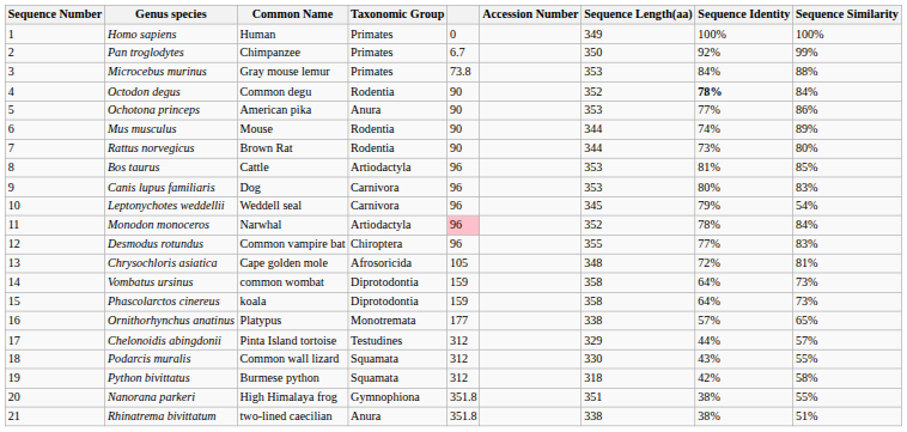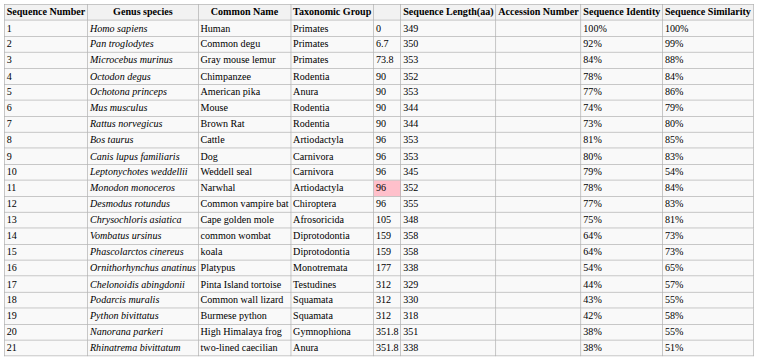 <table class="wikitable">
 <tr>
 <th><strong>Sequence Number</strong></th>
 <th><strong>Genus species</strong></th>
 <th><strong>Common Name</strong></th>
 <th><strong>Taxonomic Group</strong></th>
 <th><strong></strong></th>
+<th><strong>Sequence Length(aa)</strong></th>
 <th><strong>Accession Number</strong></th>
-<th><strong>Sequence Length(aa)</strong></th>
 <th><strong>Sequence Identity</strong></th>
 <th><strong>Sequence Similarity</strong></th>
 </tr>
 <tr>
 <td>1</td>
 <td><em>Homo sapiens</em></td>
 <td>Human</td>
 <td>Primates</td>
 <td>0</td>
+<td>349</td>
 <td></td>
-<td>349</td>
 <td>100%</td>
 <td>100%</td>
 </tr>
 <tr>
 <td>2</td>
 <td><em>Pan troglodytes</em></td>
-<td>Chimpanzee</td>
+<td>Common degu</td>
 <td>Primates</td>
 <td>6.7</td>
+<td>350</td>
 <td></td>
-<td>350</td>
 <td>92%</td>
 <td>99%</td>
 </tr>
 <tr>
 <td>3</td>
 <td><em>Microcebus murinus</em></td>
 <td>Gray mouse lemur</td>
 <td>Primates</td>
 <td>73.8</td>
+<td>353</td>
 <td></td>
-<td>353</td>
 <td>84%</td>
 <td>88%</td>
 </tr>
 <tr>
 <td>4</td>
 <td><em>Octodon degus</em></td>
-<td>Common degu</td>
+<td>Chimpanzee</td>
 <td>Rodentia</td>
 <td>90</td>
+<td>352</td>
 <td></td>
-<td>352</td>
-<td><strong>78%</strong></td>
+<td>78%</td>
 <td>84%</td>
 </tr>
 <tr>
 <td>5</td>
 <td><em>Ochotona princeps</em></td>
 <td>American pika</td>
 <td>Anura</td>
 <td>90</td>
+<td>353</td>
 <td></td>
-<td>353</td>
 <td>77%</td>
 <td>86%</td>
 </tr>
 <tr>
 <td>6</td>
 <td><em>Mus musculus</em></td>
 <td>Mouse</td>
 <td>Rodentia</td>
 <td>90</td>
+<td>344</td>
 <td></td>
-<td>344</td>
 <td>74%</td>
-<td>89%</td>
+<td>79%</td>
 </tr>
 <tr>
 <td>7</td>
 <td><em>Rattus norvegicus</em></td>
 <td>Brown Rat</td>
 <td>Rodentia</td>
 <td>90</td>
+<td>344</td>
 <td></td>
-<td>344</td>
 <td>73%</td>
 <td>80%</td>
 </tr>
 <tr>
 <td>8</td>
 <td><em>Bos taurus</em></td>
 <td>Cattle</td>
 <td>Artiodactyla</td>
 <td>96</td>
+<td>353</td>
 <td></td>
-<td>353</td>
 <td>81%</td>
 <td>85%</td>
 </tr>
 <tr>
 <td>9</td>
 <td><em>Canis lupus familiaris</em></td>
 <td>Dog</td>
 <td>Carnivora</td>
 <td>96</td>
+<td>353</td>
 <td></td>
-<td>353</td>
 <td>80%</td>
 <td>83%</td>
 </tr>
 <tr>
 <td>10</td>
 <td><em>Leptonychotes weddellii</em></td>
 <td>Weddell seal</td>
 <td>Carnivora</td>
 <td>96</td>
+<td>345</td>
 <td></td>
-<td>345</td>
 <td>79%</td>
 <td>54%</td>
 </tr>
 <tr>
 <td>11</td>
 <td><em>Monodon monoceros</em></td>
 <td>Narwhal</td>
 <td>Artiodactyla</td>
 <td style="background: pink;">96</td>
+<td>352</td>
 <td></td>
-<td>352</td>
 <td>78%</td>
 <td>84%</td>
 </tr>
 <tr>
 <td>12</td>
 <td><em>Desmodus rotundus</em></td>
 <td>Common vampire bat</td>
 <td>Chiroptera</td>
 <td>96</td>
+<td>355</td>
 <td></td>
-<td>355</td>
 <td>77%</td>
 <td>83%</td>
 </tr>
 <tr>
 <td>13</td>
 <td><em>Chrysochloris asiatica</em></td>
 <td>Cape golden mole</td>
 <td>Afrosoricida</td>
 <td>105</td>
+<td>348</td>
 <td></td>
-<td>348</td>
-<td>72%</td>
+<td>75%</td>
 <td>81%</td>
 </tr>
 <tr>
 <td>14</td>
 <td><em>Vombatus ursinus</em></td>
 <td>common wombat</td>
 <td>Diprotodontia</td>
 <td>159</td>
+<td>358</td>
 <td></td>
-<td>358</td>
 <td>64%</td>
 <td>73%</td>
 </tr>
 <tr>
 <td>15</td>
 <td><em>Phascolarctos cinereus</em></td>
 <td>koala</td>
 <td>Diprotodontia</td>
 <td>159</td>
+<td>358</td>
 <td></td>
-<td>358</td>
 <td>64%</td>
 <td>73%</td>
 </tr>
 <tr>
 <td>16</td>
 <td><em>Ornithorhynchus anatinus</em></td>
 <td>Platypus</td>
 <td>Monotremata</td>
 <td>177</td>
+<td>338</td>
 <td></td>
-<td>338</td>
-<td>57%</td>
+<td>54%</td>
 <td>65%</td>
 </tr>
 <tr>
 <td>17</td>
 <td><em>Chelonoidis abingdonii</em></td>
 <td>Pinta Island tortoise</td>
 <td>Testudines</td>
 <td>312</td>
+<td>329</td>
 <td></td>
-<td>329</td>
 <td>44%</td>
 <td>57%</td>
 </tr>
 <tr>
 <td>18</td>
 <td><em>Podarcis muralis</em></td>
 <td>Common wall lizard</td>
 <td>Squamata</td>
 <td>312</td>
+<td>330</td>
 <td></td>
-<td>330</td>
 <td>43%</td>
 <td>55%</td>
 </tr>
 <tr>
 <td>19</td>
 <td><em>Python bivittatus</em></td>
 <td>Burmese python</td>
 <td>Squamata</td>
 <td>312</td>
+<td>318</td>
 <td></td>
-<td>318</td>
 <td>42%</td>
 <td>58%</td>
 </tr>
 <tr>
 <td>20</td>
 <td><em>Nanorana parkeri</em></td>
 <td>High Himalaya frog</td>
 <td>Gymnophiona</td>
 <td>351.8</td>
+<td>351</td>
 <td></td>
-<td>351</td>
 <td>38%</td>
 <td>55%</td>
 </tr>
 <tr>
 <td>21</td>
 <td><em>Rhinatrema bivittatum</em></td>
 <td>two-lined caecilian</td>
 <td>Anura</td>
 <td>351.8</td>
+<td>338</td>
 <td></td>
-<td>338</td>
 <td>38%</td>
 <td>51%</td>
 </tr>
 </table>
